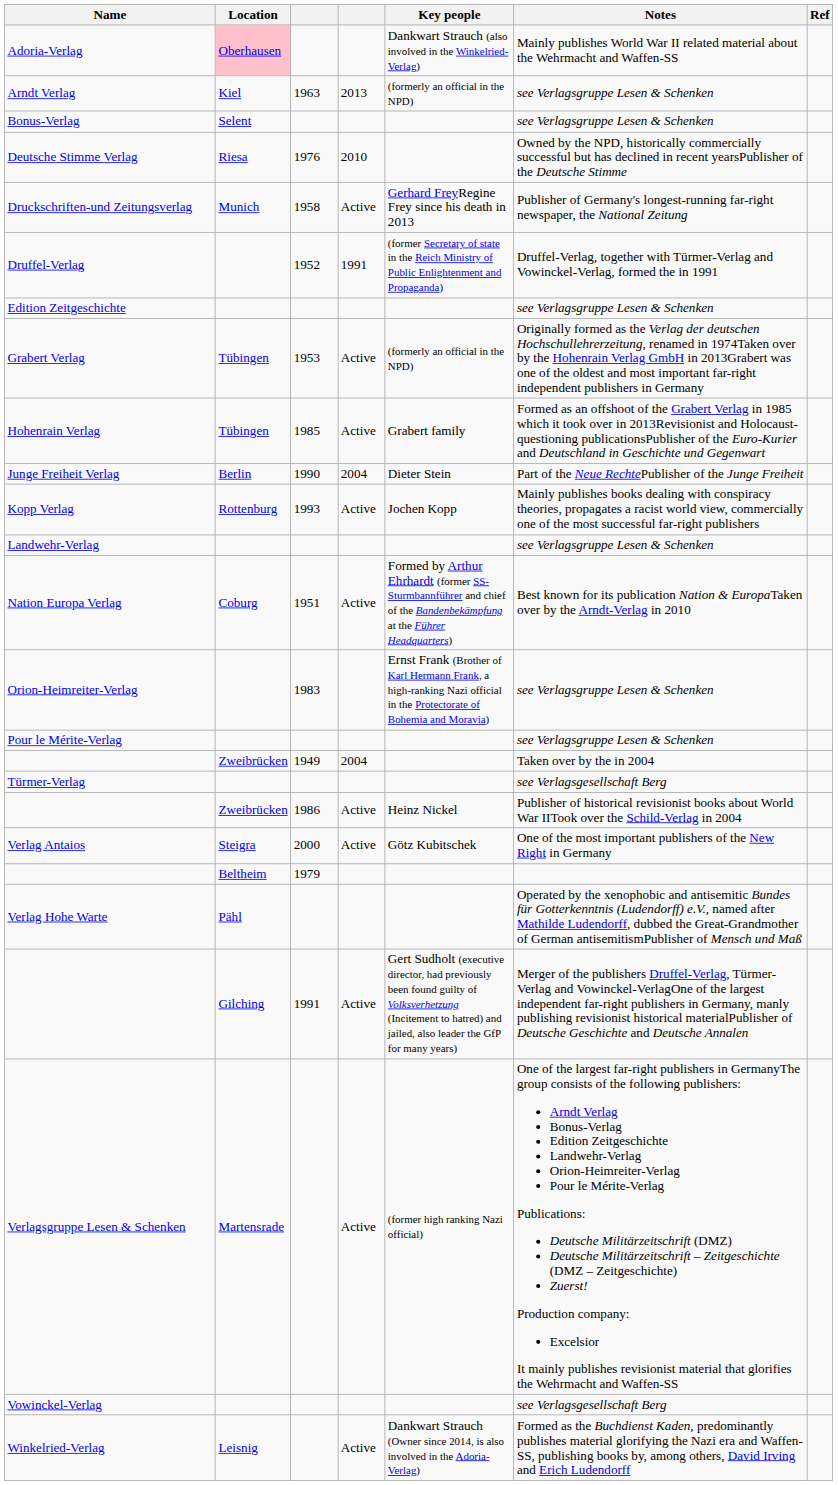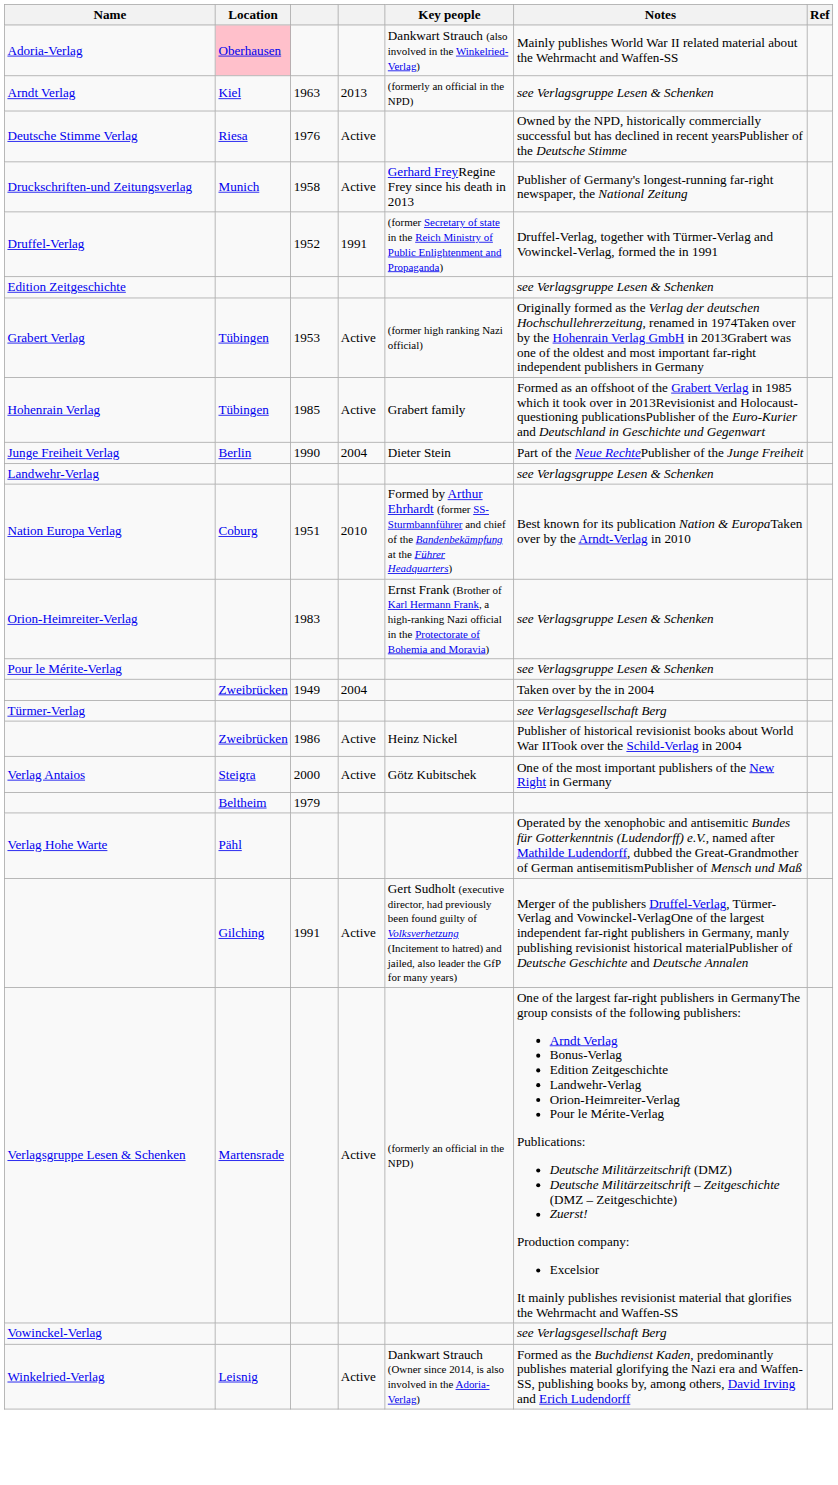 <table class="wikitable sortable">
 <tr align="center" style="background:#dfdfdf">
 <th width="250" scope=col><strong>Name</strong></th>
 <th width="50" scope=col><strong>Location</strong></th>
 <th width="50" scope=col><strong></strong></th>
 <th width="50" scope=col><strong></strong></th>
 <th width="150" scope=col><strong>Key people</strong></th>
 <th width="350" scope=col><strong>Notes</strong></th>
 <th scope=col class=unsortable><strong>Ref</strong></th>
 </tr>
 <tr align="left">
 <td><a href='#'>Adoria-Verlag</a></td>
 <td style="background: pink;"><a href='#'>Oberhausen</a></td>
 <td></td>
 <td></td>
 <td>Dankwart Strauch <small>(also involved in the <a href='#'>Winkelried-Verlag</a>)</small></td>
 <td>Mainly publishes World War II related material about the Wehrmacht and Waffen-SS</td>
 <td></td>
 </tr>
 <tr align="left">
 <td><a href='#'>Arndt Verlag</a></td>
 <td><a href='#'>Kiel</a></td>
 <td>1963</td>
 <td>2013</td>
 <td> <small>(formerly an official in the NPD)</small></td>
 <td><em>see Verlagsgruppe Lesen & Schenken</em></td>
 <td></td>
 </tr>
 <tr align="left">
-<td><a href='#'>Bonus-Verlag</a></td>
-<td><a href='#'>Selent</a></td>
-<td></td>
-<td></td>
-<td></td>
-<td><em>see Verlagsgruppe Lesen & Schenken</em></td>
-<td></td>
-</tr>
-<tr align="left">
 <td><a href='#'>Deutsche Stimme Verlag</a></td>
 <td><a href='#'>Riesa</a></td>
 <td>1976</td>
-<td>2010</td>
+<td>Active</td>
 <td></td>
 <td>Owned by the NPD, historically commercially successful but has declined in recent yearsPublisher of the <em>Deutsche Stimme</em></td>
 <td></td>
 </tr>
 <tr align="left">
 <td><a href='#'>Druckschriften-und Zeitungsverlag</a></td>
 <td><a href='#'>Munich</a></td>
 <td>1958</td>
 <td>Active</td>
 <td><a href='#'>Gerhard Frey</a>Regine Frey since his death in 2013</td>
 <td>Publisher of Germany's longest-running far-right newspaper, the <em>National Zeitung</em></td>
 <td></td>
 </tr>
 <tr align="left">
 <td><a href='#'>Druffel-Verlag</a></td>
 <td></td>
 <td>1952</td>
 <td>1991</td>
 <td> <small>(former <a href='#'>Secretary of state</a> in the <a href='#'>Reich Ministry of Public Enlightenment and Propaganda</a>)</small></td>
 <td>Druffel-Verlag, together with Türmer-Verlag and Vowinckel-Verlag, formed the  in 1991</td>
 <td></td>
 </tr>
 <tr align="left">
 <td><a href='#'>Edition Zeitgeschichte</a></td>
 <td></td>
 <td></td>
 <td></td>
 <td></td>
 <td><em>see Verlagsgruppe Lesen & Schenken</em></td>
 <td></td>
 </tr>
 <tr align="left">
 <td><a href='#'>Grabert Verlag</a></td>
 <td><a href='#'>Tübingen</a></td>
 <td>1953</td>
 <td>Active</td>
-<td> <small>(formerly an official in the NPD)</small></td>
+<td> <small>(former high ranking Nazi official)</small></td>
 <td>Originally formed as the <em>Verlag der deutschen Hochschullehrerzeitung</em>, renamed in 1974Taken over by the <a href='#'>Hohenrain Verlag GmbH</a> in 2013Grabert was one of the oldest and most important far-right independent publishers in Germany</td>
 <td></td>
 </tr>
 <tr align="left">
 <td><a href='#'>Hohenrain Verlag</a></td>
 <td><a href='#'>Tübingen</a></td>
 <td>1985</td>
 <td>Active</td>
 <td>Grabert family</td>
 <td>Formed as an offshoot of the <a href='#'>Grabert Verlag</a> in 1985 which it took over in 2013Revisionist and Holocaust-questioning publicationsPublisher of the <em>Euro-Kurier</em> and <em>Deutschland in Geschichte und Gegenwart</em></td>
 <td></td>
 </tr>
 <tr align="left">
 <td><a href='#'>Junge Freiheit Verlag</a></td>
 <td><a href='#'>Berlin</a></td>
 <td>1990</td>
 <td>2004</td>
 <td>Dieter Stein</td>
 <td>Part of the <em><a href='#'>Neue Rechte</a></em>Publisher of the <em>Junge Freiheit</em></td>
 <td></td>
 </tr>
 <tr align="left">
-<td><a href='#'>Kopp Verlag</a></td>
-<td><a href='#'>Rottenburg</a></td>
-<td>1993</td>
-<td>Active</td>
-<td>Jochen Kopp</td>
-<td>Mainly publishes books dealing with conspiracy theories, propagates a racist world view, commercially one of the most successful far-right publishers</td>
-<td></td>
-</tr>
-<tr align="left">
 <td><a href='#'>Landwehr-Verlag</a></td>
 <td></td>
 <td></td>
 <td></td>
 <td></td>
 <td><em>see Verlagsgruppe Lesen & Schenken</em></td>
 <td></td>
 </tr>
 <tr align="left">
 <td><a href='#'>Nation Europa Verlag</a></td>
 <td><a href='#'>Coburg</a></td>
 <td>1951</td>
-<td>Active</td>
+<td>2010</td>
 <td>Formed by <a href='#'>Arthur Ehrhardt</a> <small>(former <a href='#'>SS-Sturmbannführer</a> and chief of the <em><a href='#'>Bandenbekämpfung</a></em> at the <em><a href='#'>Führer Headquarters</a></em>)</small></td>
 <td>Best known for its publication <em>Nation & Europa</em>Taken over by the <a href='#'>Arndt-Verlag</a> in 2010</td>
 <td></td>
 </tr>
 <tr align="left">
 <td><a href='#'>Orion-Heimreiter-Verlag</a></td>
 <td></td>
 <td>1983</td>
 <td></td>
 <td>Ernst Frank <small>(Brother of <a href='#'>Karl Hermann Frank</a>, a high-ranking Nazi official in the <a href='#'>Protectorate of Bohemia and Moravia</a>)</small></td>
 <td><em>see Verlagsgruppe Lesen & Schenken</em></td>
 <td></td>
 </tr>
 <tr align="left">
 <td><a href='#'>Pour le Mérite-Verlag</a></td>
 <td></td>
 <td></td>
 <td></td>
 <td></td>
 <td><em>see Verlagsgruppe Lesen & Schenken</em></td>
 <td></td>
 </tr>
 <tr align="left">
 <td></td>
 <td><a href='#'>Zweibrücken</a></td>
 <td>1949</td>
 <td>2004</td>
 <td></td>
 <td>Taken over by the  in 2004</td>
 <td></td>
 </tr>
 <tr align="left">
 <td><a href='#'>Türmer-Verlag</a></td>
 <td></td>
 <td></td>
 <td></td>
 <td></td>
 <td><em>see Verlagsgesellschaft Berg</em></td>
 <td></td>
 </tr>
 <tr align="left">
 <td></td>
 <td><a href='#'>Zweibrücken</a></td>
 <td>1986</td>
 <td>Active</td>
 <td>Heinz Nickel</td>
 <td>Publisher of historical revisionist books about World War IITook over the <a href='#'>Schild-Verlag</a> in 2004</td>
 <td></td>
 </tr>
 <tr align="left">
 <td><a href='#'>Verlag Antaios</a></td>
 <td><a href='#'>Steigra</a></td>
 <td>2000</td>
 <td>Active</td>
 <td>Götz Kubitschek</td>
 <td>One of the most important publishers of the <a href='#'>New Right</a> in Germany</td>
 <td></td>
 </tr>
 <tr align="left">
 <td></td>
 <td><a href='#'>Beltheim</a></td>
 <td>1979</td>
 <td></td>
 <td></td>
 <td></td>
 <td></td>
 </tr>
 <tr align="left">
 <td><a href='#'>Verlag Hohe Warte</a></td>
 <td><a href='#'>Pähl</a></td>
 <td></td>
 <td></td>
 <td></td>
 <td>Operated by the xenophobic and antisemitic <em>Bundes für Gotterkenntnis (Ludendorff) e.V.</em>, named after <a href='#'>Mathilde Ludendorff</a>, dubbed the Great-Grandmother of German antisemitismPublisher of <em>Mensch und Maß</em></td>
 <td></td>
 </tr>
 <tr align="left">
 <td></td>
 <td><a href='#'>Gilching</a></td>
 <td>1991</td>
 <td>Active</td>
 <td>Gert Sudholt <small>(executive director, had previously been found guilty of <em><a href='#'>Volksverhetzung</a></em> (Incitement to hatred) and jailed, also leader the GfP for many years)</small></td>
 <td>Merger of the publishers <a href='#'>Druffel-Verlag</a>, Türmer-Verlag and Vowinckel-VerlagOne of the largest independent far-right publishers in Germany, manly publishing revisionist historical materialPublisher of <em>Deutsche Geschichte</em> and <em>Deutsche Annalen</em></td>
 <td></td>
 </tr>
 <tr align="left">
 <td><a href='#'>Verlagsgruppe Lesen & Schenken</a></td>
 <td><a href='#'>Martensrade</a></td>
 <td></td>
 <td>Active</td>
-<td> <small>(former high ranking Nazi official)</small></td>
+<td> <small>(formerly an official in the NPD)</small></td>
 <td>One of the largest far-right publishers in GermanyThe group consists of the following publishers:<br><ul><li><a href='#'>Arndt Verlag</a></li><li>Bonus-Verlag</li><li>Edition Zeitgeschichte</li><li>Landwehr-Verlag</li><li>Orion-Heimreiter-Verlag</li><li>Pour le Mérite-Verlag</li></ul>Publications:<ul><li><em>Deutsche Militärzeitschrift</em> (DMZ)</li><li><em>Deutsche Militärzeitschrift – Zeitgeschichte</em> (DMZ – Zeitgeschichte)</li><li><em>Zuerst!</em></li></ul>Production company:<ul><li>Excelsior</li></ul>It mainly publishes revisionist material that glorifies the Wehrmacht and Waffen-SS</td>
 <td></td>
 </tr>
 <tr align="left">
 <td><a href='#'>Vowinckel-Verlag</a></td>
 <td></td>
 <td></td>
 <td></td>
 <td></td>
 <td><em>see Verlagsgesellschaft Berg</em></td>
 <td></td>
 </tr>
 <tr align="left">
 <td><a href='#'>Winkelried-Verlag</a></td>
 <td><a href='#'>Leisnig</a></td>
 <td></td>
 <td>Active</td>
 <td>Dankwart Strauch <small>(Owner since 2014, is also involved in the <a href='#'>Adoria-Verlag</a>)</small></td>
 <td>Formed as the <em>Buchdienst Kaden</em>, predominantly publishes material glorifying the Nazi era and Waffen-SS, publishing books by, among others, <a href='#'>David Irving</a> and <a href='#'>Erich Ludendorff</a></td>
 <td></td>
 </tr>
 </table>
